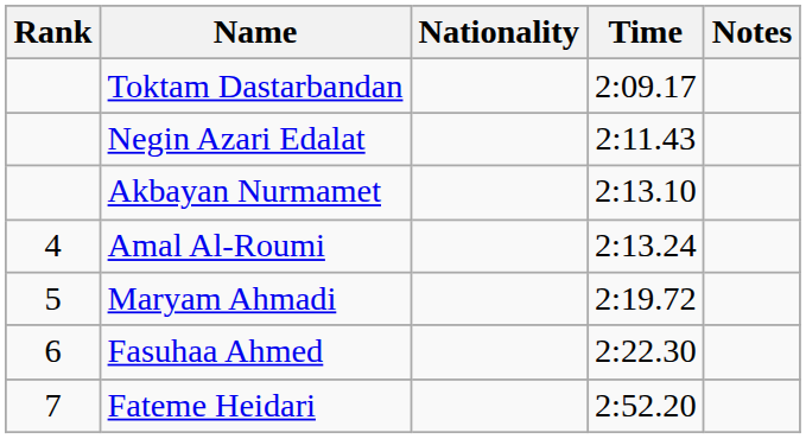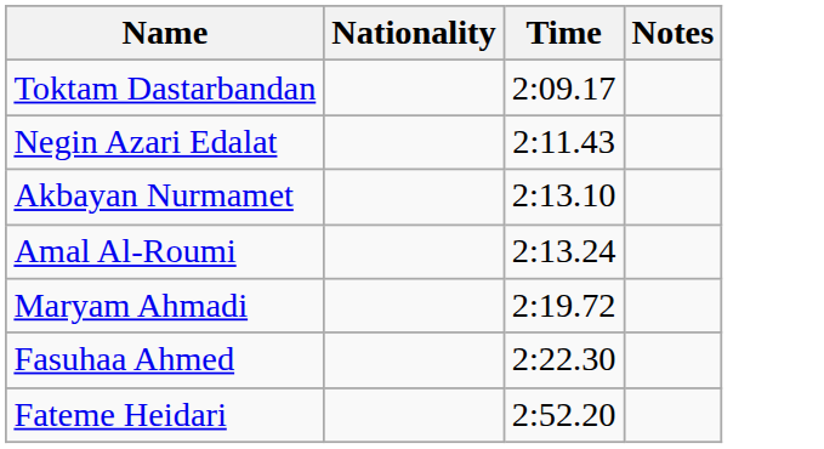 <table class="wikitable sortable" style="text-align:center">
 <tr>
-<th>Rank</th>
 <th>Name</th>
 <th>Nationality</th>
 <th>Time</th>
 <th>Notes</th>
 </tr>
 <tr>
-<td></td>
 <td align=left><a href='#'>Toktam Dastarbandan</a></td>
 <td align=left></td>
 <td>2:09.17</td>
 <td></td>
 </tr>
 <tr>
-<td></td>
 <td align=left><a href='#'>Negin Azari Edalat</a></td>
 <td align=left></td>
 <td>2:11.43</td>
 <td></td>
 </tr>
 <tr>
-<td></td>
 <td align=left><a href='#'>Akbayan Nurmamet</a></td>
 <td align=left></td>
 <td>2:13.10</td>
 <td></td>
 </tr>
 <tr>
-<td>4</td>
 <td align=left><a href='#'>Amal Al-Roumi</a></td>
 <td align=left></td>
 <td>2:13.24</td>
 <td></td>
 </tr>
 <tr>
-<td>5</td>
 <td align=left><a href='#'>Maryam Ahmadi</a></td>
 <td align=left></td>
 <td>2:19.72</td>
 <td></td>
 </tr>
 <tr>
-<td>6</td>
 <td align=left><a href='#'>Fasuhaa Ahmed</a></td>
 <td align=left></td>
 <td>2:22.30</td>
 <td></td>
 </tr>
 <tr>
-<td>7</td>
 <td align=left><a href='#'>Fateme Heidari</a></td>
 <td align=left></td>
 <td>2:52.20</td>
 <td></td>
 </tr>
 </table>
